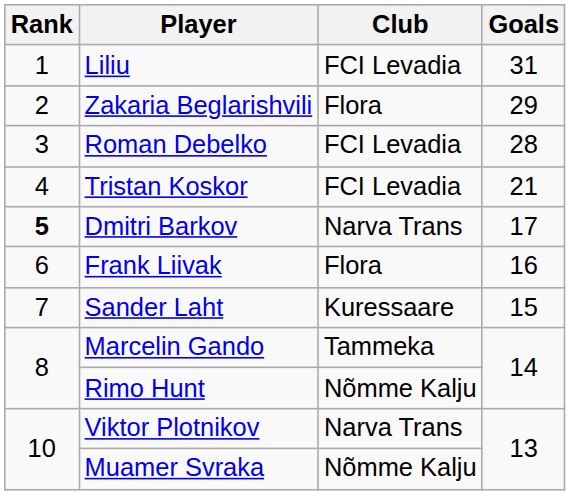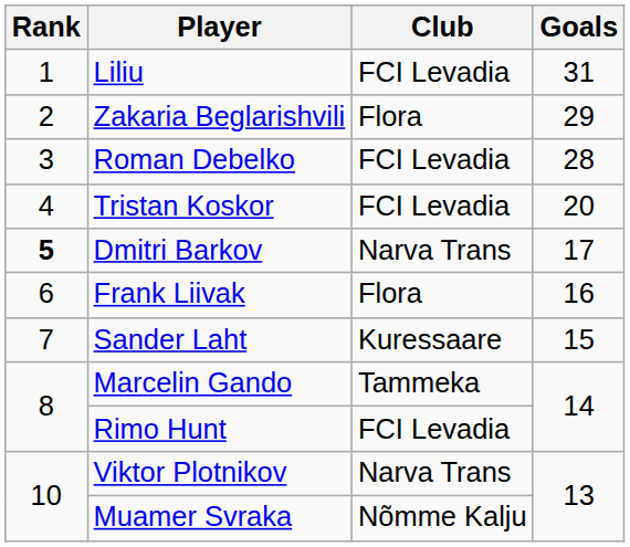 <table class="wikitable">
 <tr>
 <th>Rank</th>
 <th>Player</th>
 <th>Club</th>
 <th>Goals</th>
 </tr>
 <tr>
 <td align=center>1</td>
 <td> <a href='#'>Liliu</a></td>
 <td>FCI Levadia</td>
 <td align=center>31</td>
 </tr>
 <tr>
 <td align=center>2</td>
 <td> <a href='#'>Zakaria Beglarishvili</a></td>
 <td>Flora</td>
 <td align=center>29</td>
 </tr>
 <tr>
 <td align=center>3</td>
 <td> <a href='#'>Roman Debelko</a></td>
 <td>FCI Levadia</td>
 <td align=center>28</td>
 </tr>
 <tr>
 <td align=center>4</td>
 <td> <a href='#'>Tristan Koskor</a></td>
 <td>FCI Levadia</td>
-<td align=center>21</td>
+<td align=center>20</td>
 </tr>
 <tr>
 <td align=center><strong>5</strong></td>
 <td> <a href='#'>Dmitri Barkov</a></td>
 <td>Narva Trans</td>
 <td align=center>17</td>
 </tr>
 <tr>
 <td align=center>6</td>
 <td> <a href='#'>Frank Liivak</a></td>
 <td>Flora</td>
 <td align=center>16</td>
 </tr>
 <tr>
 <td align=center>7</td>
 <td> <a href='#'>Sander Laht</a></td>
 <td>Kuressaare</td>
 <td align=center>15</td>
 </tr>
 <tr>
 <td align=center rowspan=2>8</td>
 <td> <a href='#'>Marcelin Gando</a></td>
 <td>Tammeka</td>
 <td align=center rowspan=2>14</td>
 </tr>
 <tr>
 <td> <a href='#'>Rimo Hunt</a></td>
-<td>Nõmme Kalju</td>
+<td>FCI Levadia</td>
 </tr>
 <tr>
 <td align=center rowspan=2>10</td>
 <td> <a href='#'>Viktor Plotnikov</a></td>
 <td>Narva Trans</td>
 <td align=center rowspan=2>13</td>
 </tr>
 <tr>
 <td> <a href='#'>Muamer Svraka</a></td>
 <td>Nõmme Kalju</td>
 </tr>
 </table>
